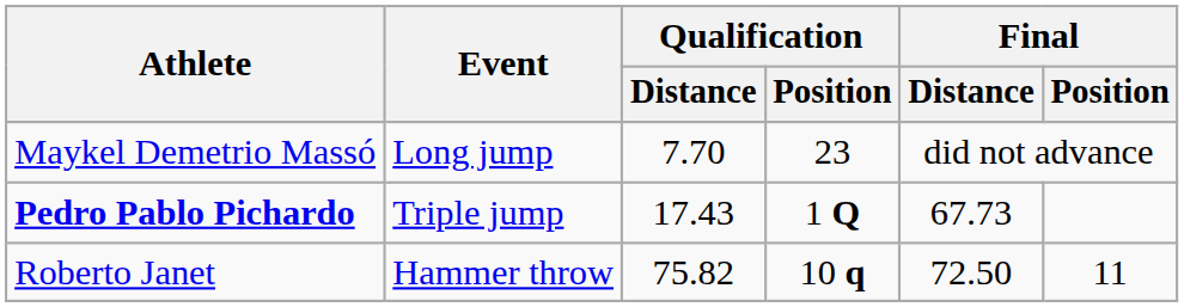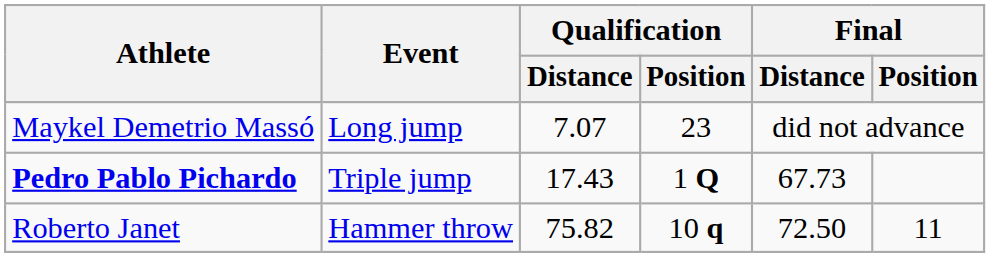 <table class=wikitable style="font-size:90%">
 <tr>
 <th rowspan="2">Athlete</th>
 <th rowspan="2">Event</th>
 <th colspan="2">Qualification</th>
 <th colspan="2">Final</th>
 </tr>
 <tr style="font-size:95%">
 <th>Distance</th>
 <th>Position</th>
 <th>Distance</th>
 <th>Position</th>
 </tr>
 <tr style=text-align:center>
 <td style=text-align:left><a href='#'>Maykel Demetrio Massó</a></td>
 <td style=text-align:left><a href='#'>Long jump</a></td>
-<td>7.70</td>
+<td>7.07</td>
 <td>23</td>
 <td colspan=2>did not advance</td>
 </tr>
 <tr style=text-align:center>
 <td style=text-align:left><strong><a href='#'>Pedro Pablo Pichardo</a></strong></td>
 <td style=text-align:left><a href='#'>Triple jump</a></td>
 <td>17.43</td>
 <td>1 <strong>Q</strong></td>
 <td>67.73</td>
 <td></td>
 </tr>
 <tr style=text-align:center>
 <td style=text-align:left><a href='#'>Roberto Janet</a></td>
 <td style=text-align:left><a href='#'>Hammer throw</a></td>
 <td>75.82</td>
 <td>10 <strong>q</strong></td>
 <td>72.50</td>
 <td>11</td>
 </tr>
 </table>
